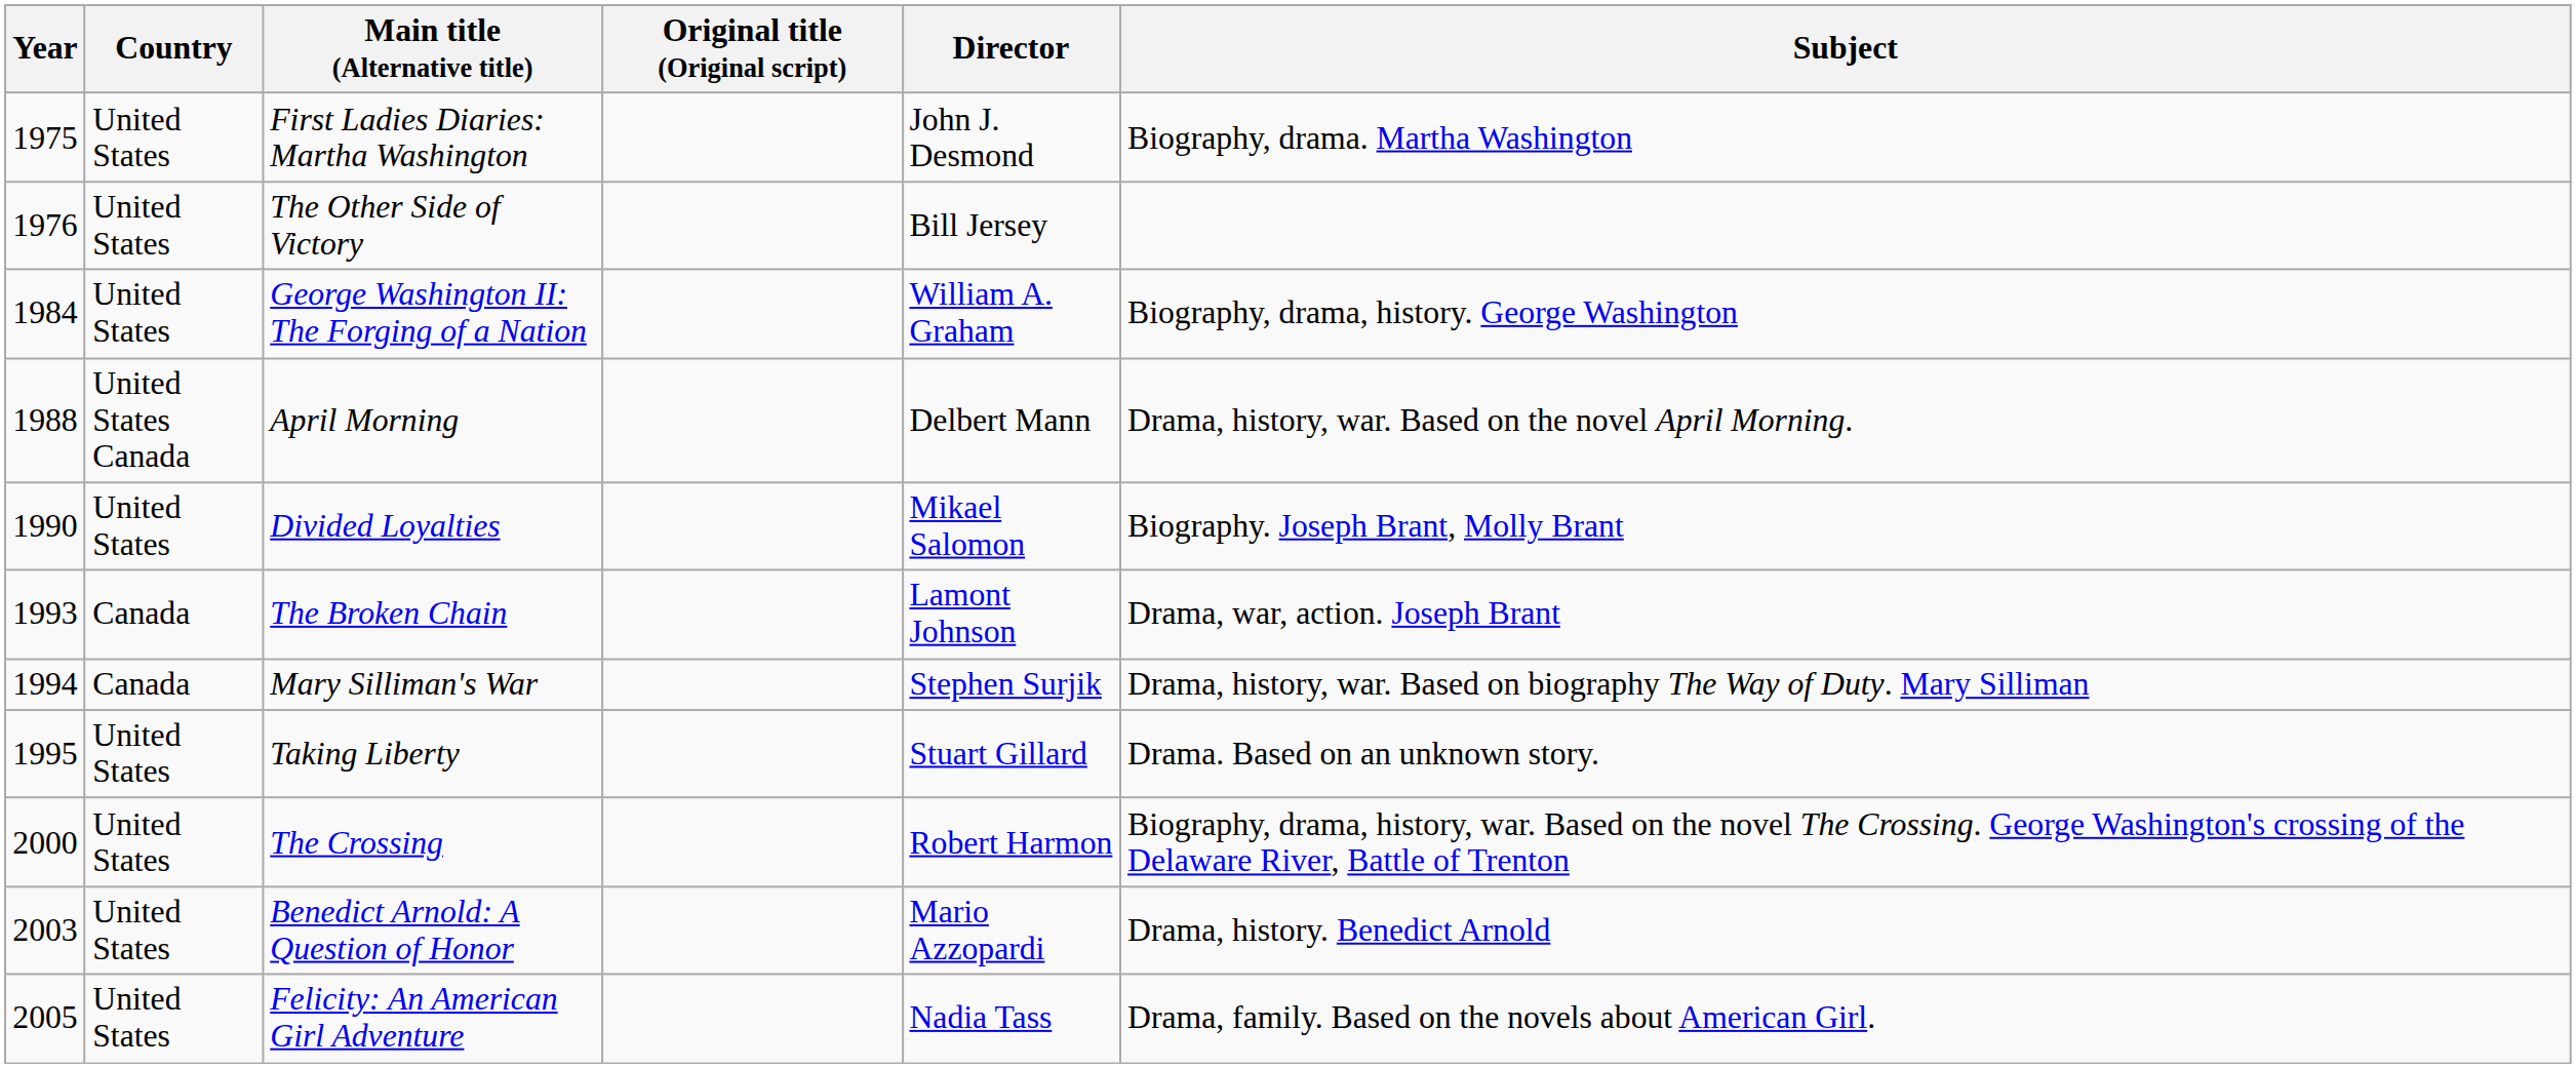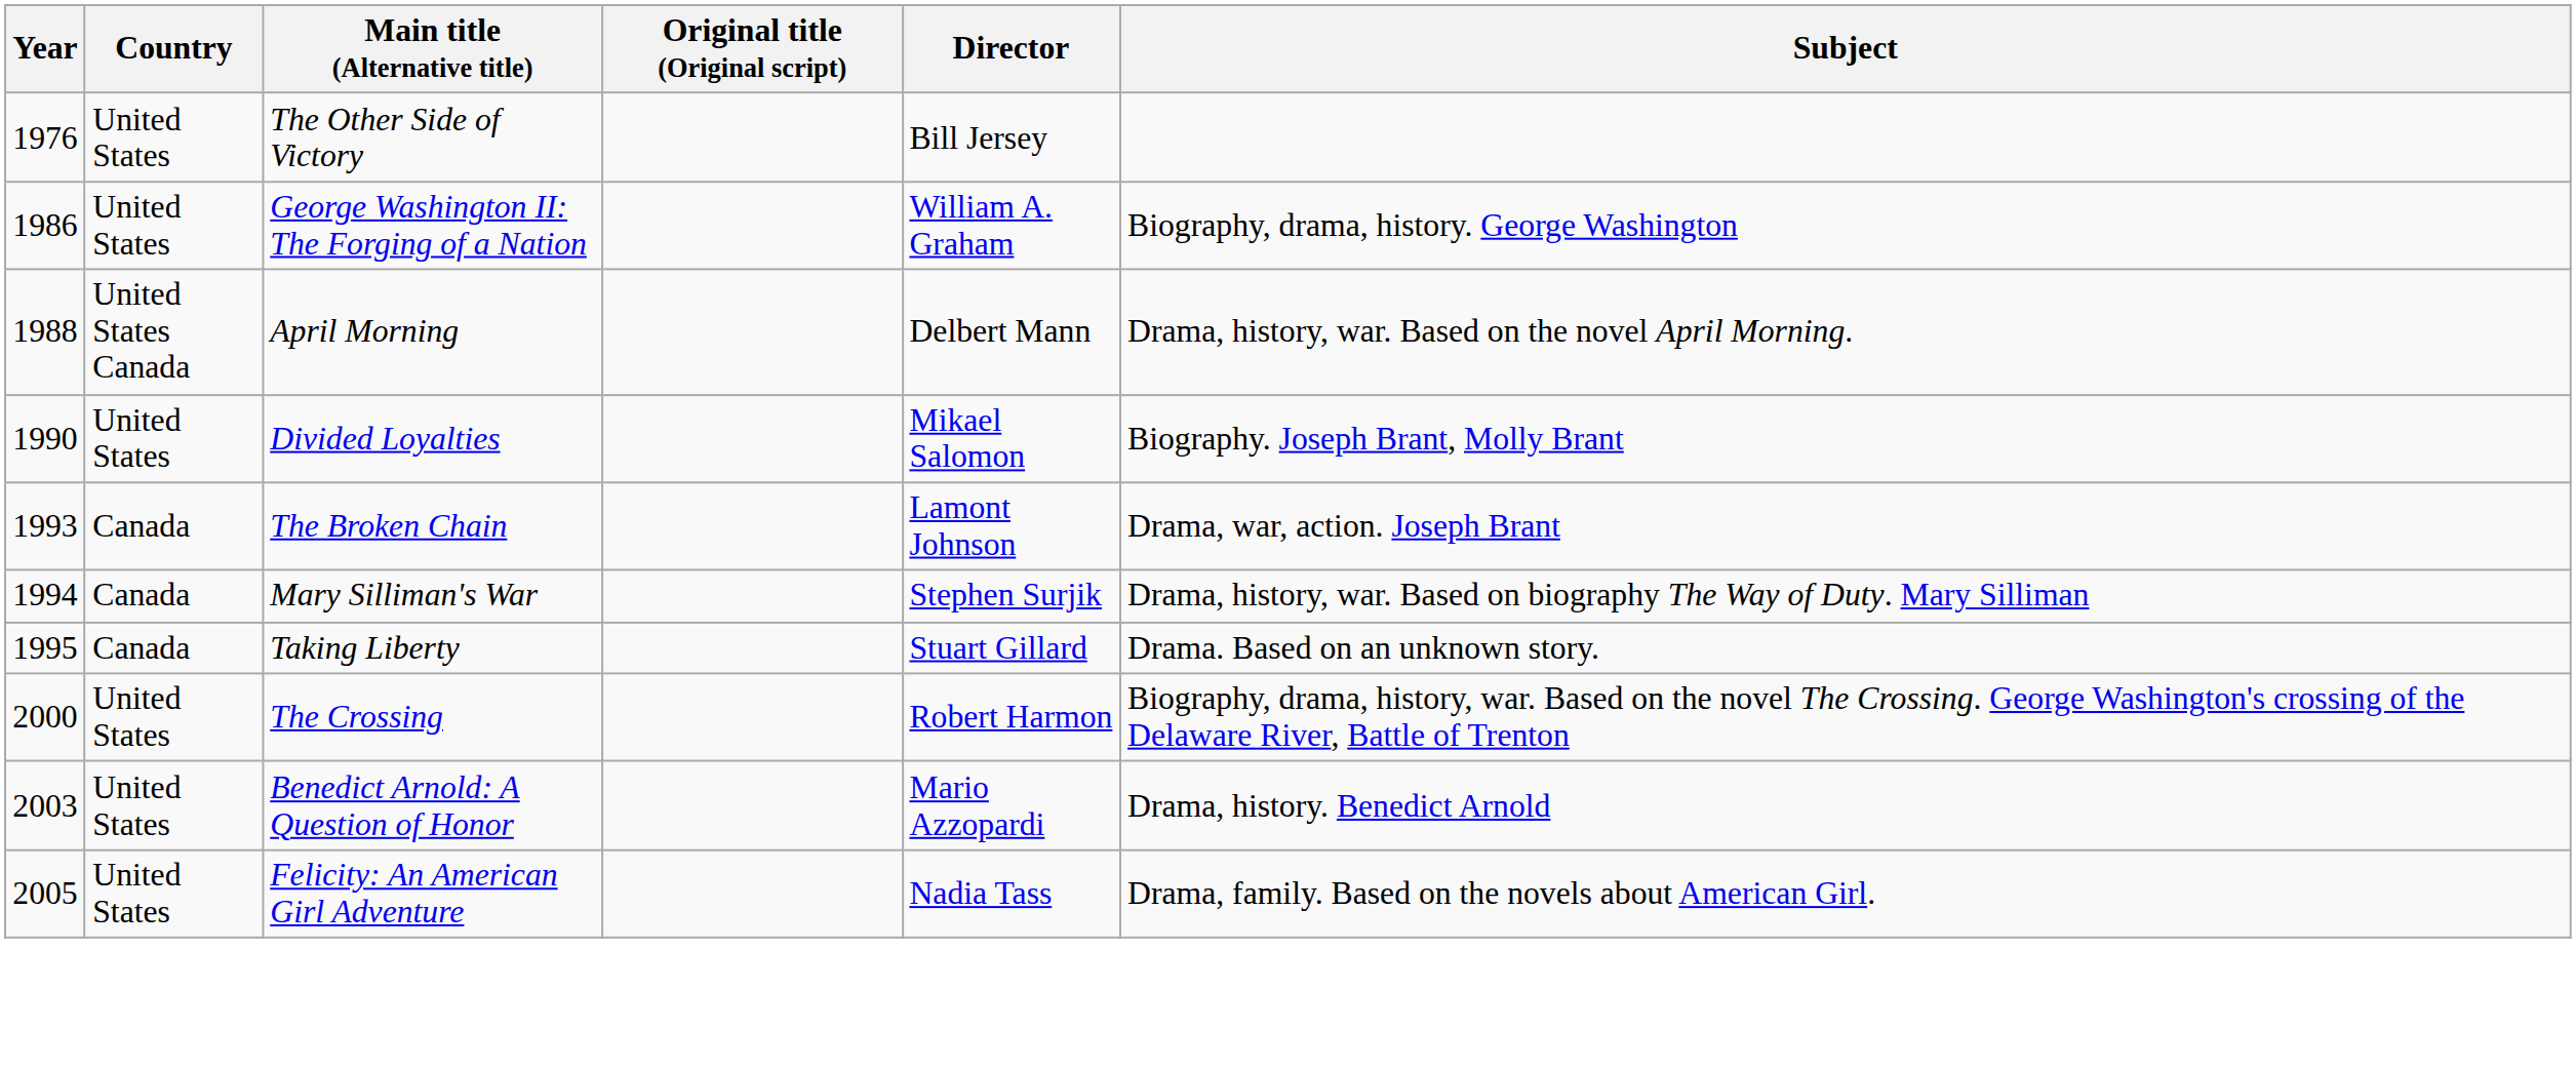 <table class="wikitable sortable" style="width:100%;">
 <tr>
 <th>Year</th>
 <th width= 80>Country</th>
 <th class="unsortable" style="width:160px;">Main title<br><small>(Alternative title)</small></th>
 <th class="unsortable" style="width:140px;">Original title<br><small>(Original script)</small></th>
 <th width=100>Director</th>
 <th class="unsortable">Subject</th>
 </tr>
 <tr>
-<td>1975</td>
-<td>United States</td>
-<td><em>First Ladies Diaries: Martha Washington</em></td>
-<td></td>
-<td>John J. Desmond</td>
-<td>Biography, drama. <a href='#'>Martha Washington</a></td>
-</tr>
-<tr>
 <td>1976</td>
 <td>United States</td>
 <td><em>The Other Side of Victory</em></td>
 <td></td>
 <td>Bill Jersey</td>
 <td></td>
 </tr>
 <tr>
-<td>1984</td>
+<td>1986</td>
 <td>United States</td>
 <td><em><a href='#'>George Washington II: The Forging of a Nation</a></em></td>
 <td></td>
 <td><a href='#'>William A. Graham</a></td>
 <td>Biography, drama, history. <a href='#'>George Washington</a></td>
 </tr>
 <tr>
 <td>1988</td>
 <td>United States<br>Canada</td>
 <td><em>April Morning</em></td>
 <td></td>
 <td>Delbert Mann</td>
 <td>Drama, history, war. Based on the novel <em>April Morning</em>.</td>
 </tr>
 <tr>
 <td>1990</td>
 <td>United States</td>
 <td><em><a href='#'>Divided Loyalties</a></em></td>
 <td></td>
 <td><a href='#'>Mikael Salomon</a></td>
 <td>Biography. <a href='#'>Joseph Brant</a>, <a href='#'>Molly Brant</a></td>
 </tr>
 <tr>
 <td>1993</td>
 <td>Canada</td>
 <td><em><a href='#'>The Broken Chain</a></em></td>
 <td></td>
 <td><a href='#'>Lamont Johnson</a></td>
 <td>Drama, war, action. <a href='#'>Joseph Brant</a></td>
 </tr>
 <tr>
 <td>1994</td>
 <td>Canada</td>
 <td><em>Mary Silliman's War</em></td>
 <td></td>
 <td><a href='#'>Stephen Surjik</a></td>
 <td>Drama, history, war. Based on biography <em>The Way of Duty</em>. <a href='#'>Mary Silliman</a></td>
 </tr>
 <tr>
 <td>1995</td>
-<td>United States</td>
+<td>Canada</td>
 <td><em>Taking Liberty</em></td>
 <td></td>
 <td><a href='#'>Stuart Gillard</a></td>
 <td>Drama. Based on an unknown story.</td>
 </tr>
 <tr>
 <td>2000</td>
 <td>United States</td>
 <td><em><a href='#'>The Crossing</a></em></td>
 <td></td>
 <td><a href='#'>Robert Harmon</a></td>
 <td>Biography, drama, history, war. Based on the novel <em>The Crossing</em>. <a href='#'>George Washington's crossing of the Delaware River</a>, <a href='#'>Battle of Trenton</a></td>
 </tr>
 <tr>
 <td>2003</td>
 <td>United States</td>
 <td><em><a href='#'>Benedict Arnold: A Question of Honor</a></em></td>
 <td></td>
 <td><a href='#'>Mario Azzopardi</a></td>
 <td>Drama, history. <a href='#'>Benedict Arnold</a></td>
 </tr>
 <tr>
 <td>2005</td>
 <td>United States</td>
 <td><em><a href='#'>Felicity: An American Girl Adventure</a></em></td>
 <td></td>
 <td><a href='#'>Nadia Tass</a></td>
 <td>Drama, family. Based on the novels about <a href='#'>American Girl</a>.</td>
 </tr>
 </table>
